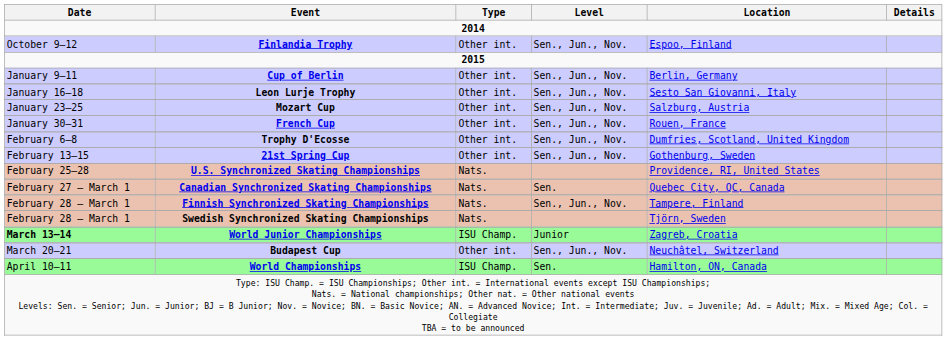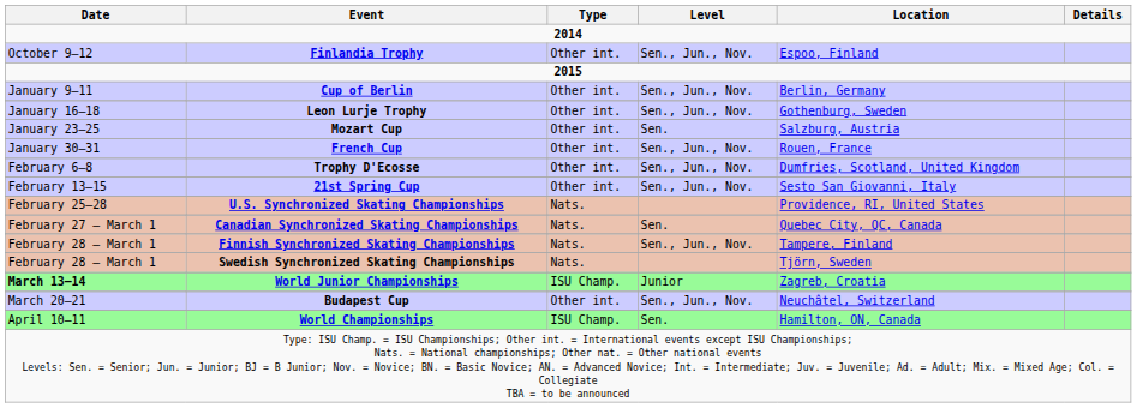 <table class="wikitable">
 <tr>
 <th>Date</th>
 <th>Event</th>
 <th>Type</th>
 <th>Level</th>
 <th>Location</th>
 <th>Details</th>
 </tr>
 <tr>
 <td colspan=7 align=center><strong>2014</strong></td>
 </tr>
 <tr bgcolor=CCCCFF>
 <td>October 9–12</td>
 <td align="center"><strong><a href='#'>Finlandia Trophy</a></strong></td>
 <td>Other int.</td>
 <td>Sen., Jun., Nov.</td>
 <td><a href='#'>Espoo, Finland</a></td>
 <td></td>
 </tr>
 <tr>
 <td colspan=7 align=center><strong>2015</strong></td>
 </tr>
 <tr bgcolor=CCCCFF>
 <td>January 9–11</td>
 <td align="center"><strong><a href='#'>Cup of Berlin</a></strong></td>
 <td>Other int.</td>
 <td>Sen., Jun., Nov.</td>
 <td><a href='#'>Berlin, Germany</a></td>
 <td></td>
 </tr>
 <tr>
 </tr>
 <tr bgcolor=CCCCFF>
 <td>January 16–18</td>
 <td align="center"><strong>Leon Lurje Trophy</strong></td>
 <td>Other int.</td>
 <td>Sen., Jun., Nov.</td>
-<td><a href='#'>Sesto San Giovanni, Italy</a></td>
+<td><a href='#'>Gothenburg, Sweden</a></td>
 <td></td>
 </tr>
 <tr>
 </tr>
 <tr bgcolor=CCCCFF>
 <td>January 23–25</td>
 <td align="center"><strong>Mozart Cup</strong></td>
 <td>Other int.</td>
-<td>Sen., Jun., Nov.</td>
+<td>Sen.</td>
 <td><a href='#'>Salzburg, Austria</a></td>
 <td></td>
 </tr>
 <tr>
 </tr>
 <tr bgcolor=CCCCFF>
 <td>January 30–31</td>
 <td align="center"><strong><a href='#'>French Cup</a></strong></td>
 <td>Other int.</td>
 <td>Sen., Jun., Nov.</td>
 <td><a href='#'>Rouen, France</a></td>
 <td></td>
 </tr>
 <tr>
 </tr>
 <tr bgcolor=CCCCFF>
 <td>February 6–8</td>
 <td align="center"><strong>Trophy D'Ecosse</strong></td>
 <td>Other int.</td>
 <td>Sen., Jun., Nov.</td>
 <td><a href='#'>Dumfries, Scotland, United Kingdom</a></td>
 <td></td>
 </tr>
 <tr>
 </tr>
 <tr bgcolor=CCCCFF>
 <td>February 13–15</td>
 <td align="center"><strong><a href='#'>21st Spring Cup</a></strong></td>
 <td>Other int.</td>
 <td>Sen., Jun., Nov.</td>
-<td><a href='#'>Gothenburg, Sweden</a></td>
+<td><a href='#'>Sesto San Giovanni, Italy</a></td>
 <td></td>
 </tr>
 <tr>
 </tr>
 <tr bgcolor=EBC2AF>
 <td>February 25–28</td>
 <td align="center"><strong><a href='#'>U.S. Synchronized Skating Championships</a></strong></td>
 <td>Nats.</td>
 <td></td>
 <td><a href='#'>Providence, RI, United States</a></td>
 <td></td>
 </tr>
 <tr>
 </tr>
 <tr bgcolor=EBC2AF>
 <td>February 27 — March 1</td>
 <td align="center"><strong><a href='#'>Canadian Synchronized Skating Championships</a></strong></td>
 <td>Nats.</td>
 <td>Sen.</td>
 <td><a href='#'>Quebec City, QC, Canada</a></td>
 <td></td>
 </tr>
 <tr>
 </tr>
 <tr bgcolor=EBC2AF>
 <td>February 28 — March 1</td>
 <td align="center"><strong><a href='#'>Finnish Synchronized Skating Championships</a></strong></td>
 <td>Nats.</td>
 <td>Sen., Jun., Nov.</td>
 <td><a href='#'>Tampere, Finland</a></td>
 <td></td>
 </tr>
 <tr>
 </tr>
 <tr bgcolor=EBC2AF>
 <td>February 28 — March 1</td>
 <td align="center"><strong>Swedish Synchronized Skating Championships</strong></td>
 <td>Nats.</td>
 <td></td>
 <td><a href='#'>Tjörn, Sweden</a></td>
 <td></td>
 </tr>
 <tr>
 </tr>
 <tr bgcolor=98FB98>
 <td><strong>March 13–14</strong></td>
 <td align="center"><strong><a href='#'>World Junior Championships</a></strong></td>
 <td>ISU Champ.</td>
 <td>Junior</td>
 <td><a href='#'>Zagreb, Croatia</a></td>
 <td></td>
 </tr>
 <tr>
 </tr>
 <tr bgcolor=CCCCFF>
 <td>March 20–21</td>
 <td align="center"><strong>Budapest Cup</strong></td>
 <td>Other int.</td>
 <td>Sen., Jun., Nov.</td>
 <td><a href='#'>Neuchâtel, Switzerland</a></td>
 <td></td>
 </tr>
 <tr>
 </tr>
 <tr bgcolor=98FB98>
 <td>April 10–11</td>
 <td align="center"><strong><a href='#'>World Championships</a></strong></td>
 <td>ISU Champ.</td>
 <td>Sen.</td>
 <td><a href='#'>Hamilton, ON, Canada</a></td>
 <td></td>
 </tr>
 <tr>
 <td colspan=7 align=center><small>Type: ISU Champ. = ISU Championships; Other int. = International events except ISU Championships; <br> Nats. = National championships; Other nat. = Other national events <br> Levels: Sen. = Senior; Jun. = Junior; BJ = B Junior; Nov. = Novice; BN. = Basic Novice; AN. = Advanced Novice; Int. = Intermediate; Juv. = Juvenile; Ad. = Adult; Mix. = Mixed Age; Col. = Collegiate<br>TBA = to be announced</small></td>
 </tr>
 </table>
